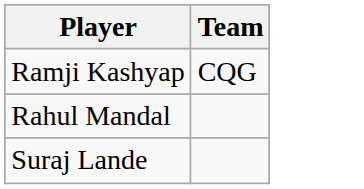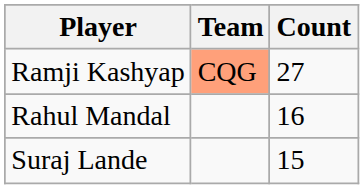 <table class="wikitable">
 <tr>
 <th>Player</th>
 <th>Team</th>
+<th>Count</th>
 </tr>
 <tr>
 <td>Ramji Kashyap</td>
-<td>CQG</td>
+<td style="background: lightsalmon;">CQG</td>
+<td>27</td>
 </tr>
 <tr>
 <td>Rahul Mandal</td>
 <td></td>
+<td>16</td>
 </tr>
 <tr>
 <td>Suraj Lande</td>
 <td></td>
+<td>15</td>
 </tr>
 </table>
